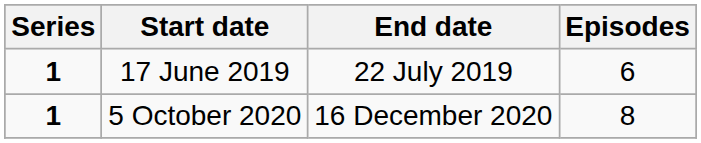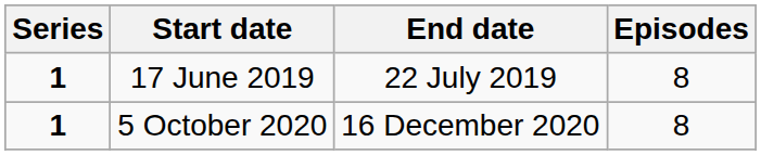 <table class="wikitable" style="text-align:center;">
 <tr>
 <th>Series</th>
 <th>Start date</th>
 <th>End date</th>
 <th>Episodes</th>
 </tr>
 <tr>
 <td><strong>1</strong></td>
 <td>17 June 2019</td>
 <td>22 July 2019</td>
-<td>6</td>
+<td>8</td>
 </tr>
 <tr>
 <td><strong>1</strong></td>
 <td>5 October 2020</td>
 <td>16 December 2020</td>
 <td>8</td>
 </tr>
 </table>
